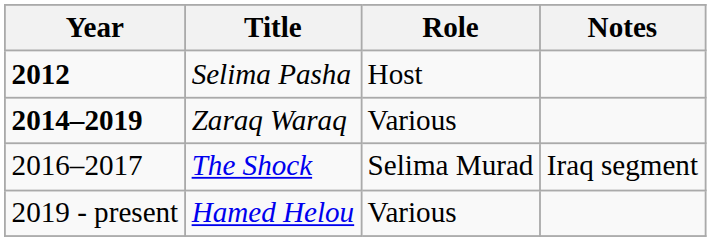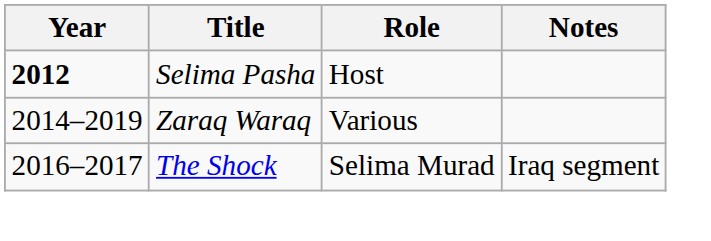 <table class="wikitable">
 <tr>
 <th>Year</th>
 <th>Title</th>
 <th>Role</th>
 <th>Notes</th>
 </tr>
 <tr>
 <td><strong>2012</strong></td>
 <td><em>Selima Pasha</em></td>
 <td>Host</td>
 <td></td>
 </tr>
 <tr>
-<td><strong>2014–2019</strong></td>
+<td>2014–2019</td>
 <td><em>Zaraq Waraq</em></td>
 <td>Various</td>
 <td></td>
 </tr>
 <tr>
 <td>2016–2017</td>
 <td><em><a href='#'>The Shock</a></em></td>
 <td>Selima Murad</td>
 <td>Iraq segment</td>
 </tr>
-<tr>
-<td>2019 - present</td>
-<td><em> <a href='#'>Hamed Helou</a> </em></td>
-<td>Various</td>
-<td></td>
-</tr>
 </table>
